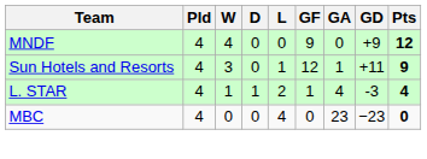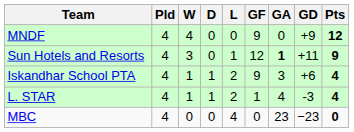 <table class="wikitable" style="text-align:center">
 <tr>
 <th width=175>Team</th>
 <th style="width:20px;" abbr="Played">Pld</th>
 <th style="width:20px;" abbr="Won">W</th>
 <th style="width:20px;" abbr="Drawn">D</th>
 <th style="width:20px;" abbr="Lost">L</th>
 <th style="width:20px;" abbr="Goals for">GF</th>
 <th style="width:20px;" abbr="Goals against">GA</th>
 <th style="width:20px;" abbr="Goal difference">GD</th>
 <th style="width:20px;" abbr="Points">Pts</th>
 </tr>
 <tr style="background:#cfc;">
 <td align=left><a href='#'>MNDF</a></td>
 <td>4</td>
 <td>4</td>
 <td>0</td>
 <td>0</td>
 <td>9</td>
 <td>0</td>
 <td>+9</td>
 <td><strong>12</strong></td>
 </tr>
 <tr style="background:#cfc;">
 <td align=left><a href='#'>Sun Hotels and Resorts</a></td>
 <td>4</td>
 <td>3</td>
 <td>0</td>
 <td>1</td>
 <td>12</td>
-<td>1</td>
+<td><strong>1</strong></td>
 <td>+11</td>
 <td><strong>9</strong></td>
+</tr>
+<tr style="background:#cfc;">
+<td align=left><a href='#'>Iskandhar School PTA</a></td>
+<td>4</td>
+<td>1</td>
+<td>1</td>
+<td>2</td>
+<td>9</td>
+<td>3</td>
+<td>+6</td>
+<td><strong>4</strong></td>
 </tr>
 <tr style="background:#cfc;">
 <td align=left><a href='#'>L. STAR</a></td>
 <td>4</td>
 <td>1</td>
 <td>1</td>
 <td>2</td>
 <td>1</td>
 <td>4</td>
 <td>-3</td>
 <td><strong>4</strong></td>
 </tr>
 <tr>
 <td align=left><a href='#'>MBC</a></td>
 <td>4</td>
 <td>0</td>
 <td>0</td>
 <td>4</td>
 <td>0</td>
 <td>23</td>
 <td>−23</td>
 <td><strong>0</strong></td>
 </tr>
 </table>
